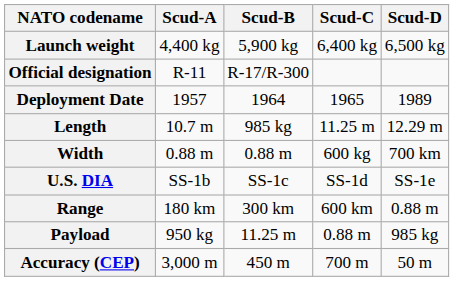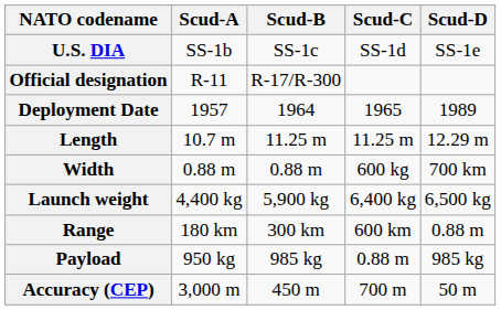 <table class="wikitable" style=text-align:center;>
 <tr>
 <th>NATO codename</th>
 <th>Scud-A</th>
 <th>Scud-B</th>
 <th>Scud-C</th>
 <th>Scud-D</th>
 </tr>
 <tr>
-<th align=right>Launch weight</th>
-<td>4,400 kg</td>
-<td>5,900 kg</td>
-<td>6,400 kg</td>
-<td>6,500 kg</td>
+<th align=right>U.S. <a href='#'>DIA</a></th>
+<td>SS-1b</td>
+<td>SS-1c</td>
+<td>SS-1d</td>
+<td>SS-1e</td>
 </tr>
 <tr>
 <th align=right>Official designation</th>
 <td>R-11</td>
 <td>R-17/R-300</td>
 <td></td>
 <td></td>
 </tr>
 <tr>
 <th align=right>Deployment Date</th>
 <td>1957</td>
 <td>1964</td>
 <td>1965</td>
 <td>1989</td>
 </tr>
 <tr>
 <th align=right>Length</th>
 <td>10.7 m</td>
-<td>985 kg</td>
+<td>11.25 m</td>
 <td>11.25 m</td>
 <td>12.29 m</td>
 </tr>
 <tr>
 <th align=right>Width</th>
 <td>0.88 m</td>
 <td>0.88 m</td>
 <td>600 kg</td>
 <td>700 km</td>
 </tr>
 <tr>
-<th align=right>U.S. <a href='#'>DIA</a></th>
-<td>SS-1b</td>
-<td>SS-1c</td>
-<td>SS-1d</td>
-<td>SS-1e</td>
+<th align=right>Launch weight</th>
+<td>4,400 kg</td>
+<td>5,900 kg</td>
+<td>6,400 kg</td>
+<td>6,500 kg</td>
 </tr>
 <tr>
 <th align=right>Range</th>
 <td>180 km</td>
 <td>300 km</td>
 <td>600 km</td>
 <td>0.88 m</td>
 </tr>
 <tr>
 <th align=right>Payload</th>
 <td>950 kg</td>
-<td>11.25 m</td>
+<td>985 kg</td>
 <td>0.88 m</td>
 <td>985 kg</td>
 </tr>
 <tr>
 <th align=right>Accuracy (<a href='#'>CEP</a>)</th>
 <td>3,000 m</td>
 <td>450 m</td>
 <td>700 m</td>
 <td>50 m</td>
 </tr>
 </table>
